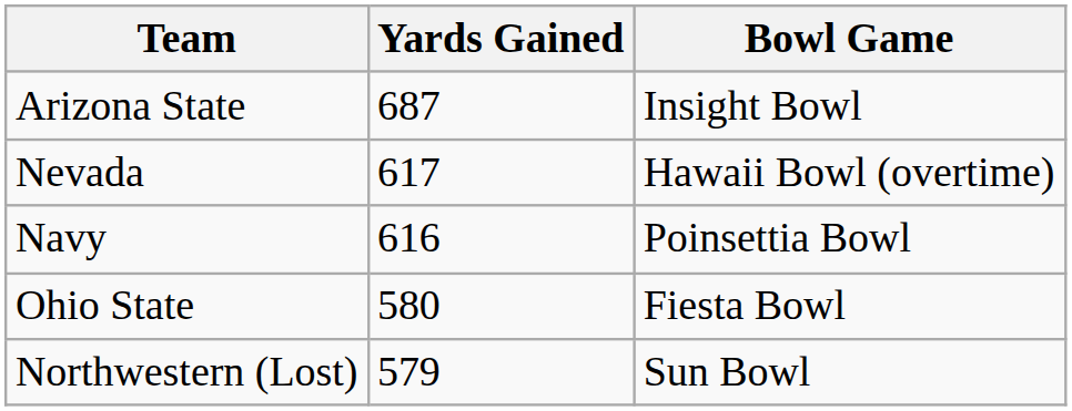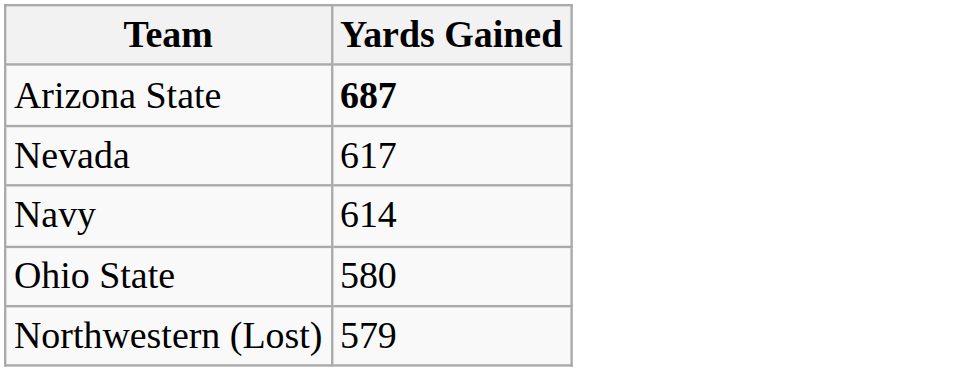 <table class="wikitable">
 <tr>
 <th>Team</th>
 <th>Yards Gained</th>
-<th>Bowl Game</th>
 </tr>
 <tr>
 <td>Arizona State</td>
-<td>687</td>
-<td>Insight Bowl</td>
+<td><strong>687</strong></td>
 </tr>
 <tr>
 <td>Nevada</td>
 <td>617</td>
-<td>Hawaii Bowl (overtime)</td>
 </tr>
 <tr>
 <td>Navy</td>
-<td>616</td>
-<td>Poinsettia Bowl</td>
+<td>614</td>
 </tr>
 <tr>
 <td>Ohio State</td>
 <td>580</td>
-<td>Fiesta Bowl</td>
 </tr>
 <tr>
 <td>Northwestern (Lost)</td>
 <td>579</td>
-<td>Sun Bowl</td>
 </tr>
 </table>
